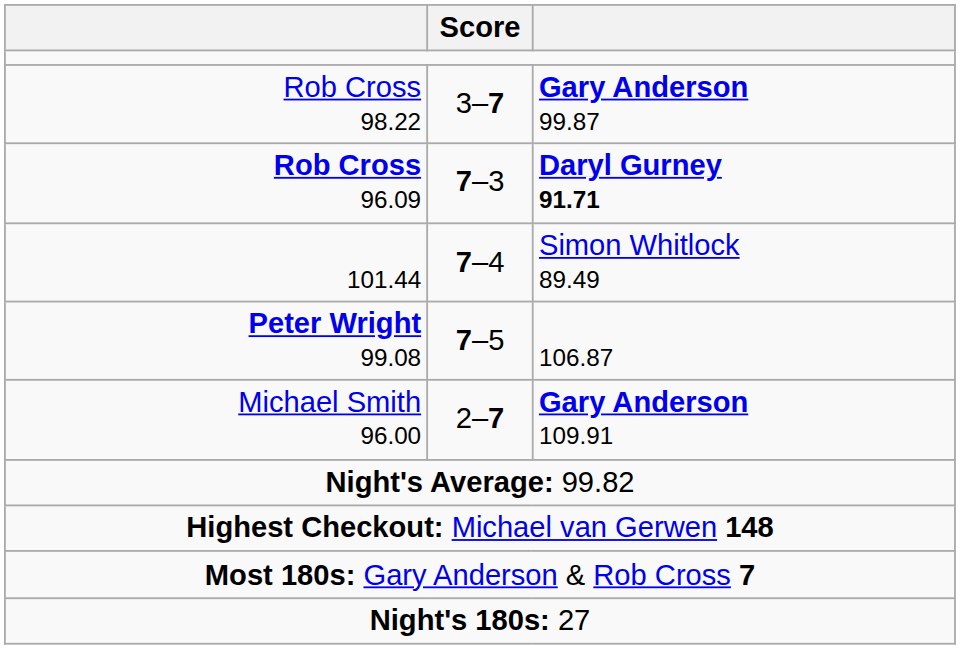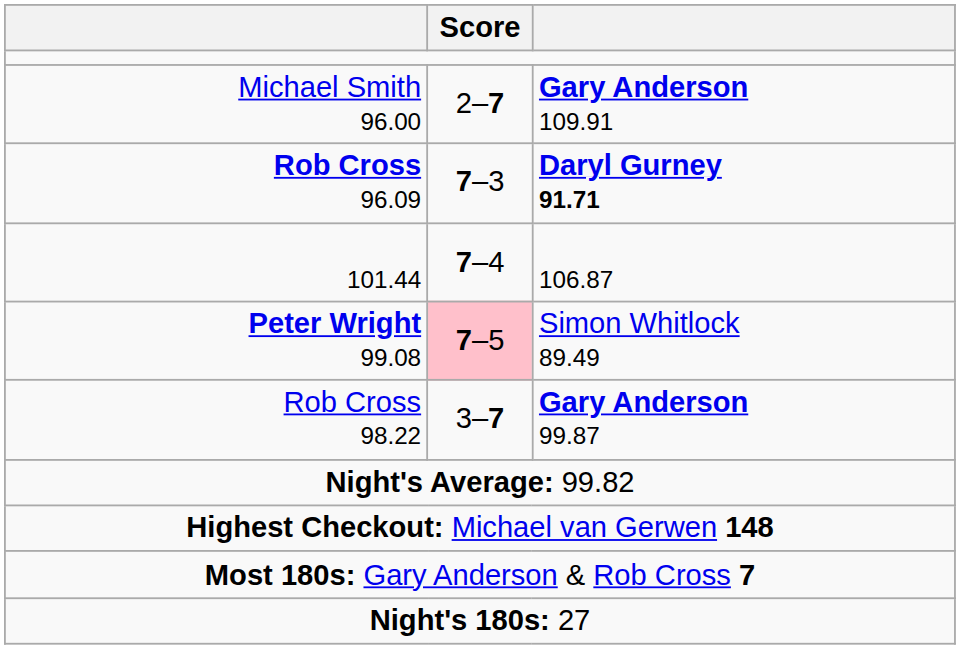 <table class=wikitable style="text-align:center">
 <tr>
 <th width=225></th>
 <th width=50>Score</th>
 <th width=225></th>
 </tr>
 <tr align=center>
 <td colspan="3"></td>
 </tr>
 <tr align=left>
-<td align=right><a href='#'>Rob Cross</a>  <br><small><span>98.22</span></small></td>
-<td align=center>3–<strong>7</strong></td>
-<td> <strong><a href='#'>Gary Anderson</a></strong> <br><small><span>99.87</span></small></td>
+<td align=right><a href='#'>Michael Smith</a>  <br><small><span>96.00</span></small></td>
+<td align=center>2–<strong>7</strong></td>
+<td> <strong><a href='#'>Gary Anderson</a></strong> <br><small><span>109.91</span></small></td>
 </tr>
 <tr align=left>
 <td align=right><strong><a href='#'>Rob Cross</a></strong>  <br><small><span>96.09</span></small></td>
 <td align=center><strong>7</strong>–3</td>
 <td><strong> <a href='#'>Daryl Gurney</a> <br><small><span>91.71</span></small></strong></td>
 </tr>
 <tr align=left>
 <td align=right> <br><small><span>101.44</span></small></td>
 <td align=center><strong>7</strong>–4</td>
+<td> <br><small><span>106.87</span></small></td>
+</tr>
+<tr align=left>
+<td align=right><strong><a href='#'>Peter Wright</a></strong>  <br><small><span>99.08</span></small></td>
+<td align=center style="background: pink;"><strong>7</strong>–5</td>
 <td> <a href='#'>Simon Whitlock</a> <br><small><span>89.49</span></small></td>
 </tr>
 <tr align=left>
-<td align=right><strong><a href='#'>Peter Wright</a></strong>  <br><small><span>99.08</span></small></td>
-<td align=center><strong>7</strong>–5</td>
-<td> <br><small><span>106.87</span></small></td>
-</tr>
-<tr align=left>
-<td align=right><a href='#'>Michael Smith</a>  <br><small><span>96.00</span></small></td>
-<td align=center>2–<strong>7</strong></td>
-<td> <strong><a href='#'>Gary Anderson</a></strong> <br><small><span>109.91</span></small></td>
+<td align=right><a href='#'>Rob Cross</a>  <br><small><span>98.22</span></small></td>
+<td align=center>3–<strong>7</strong></td>
+<td> <strong><a href='#'>Gary Anderson</a></strong> <br><small><span>99.87</span></small></td>
 </tr>
 <tr align=center>
 <td colspan="3"><strong>Night's Average:</strong> 99.82</td>
 </tr>
 <tr align=center>
 <td colspan="3"><strong>Highest Checkout:</strong>  <a href='#'>Michael van Gerwen</a> <strong>148</strong></td>
 </tr>
 <tr align=center>
 <td colspan="3"><strong>Most 180s:</strong>  <a href='#'>Gary Anderson</a> &  <a href='#'>Rob Cross</a> <strong>7</strong></td>
 </tr>
 <tr align=center>
 <td colspan="3"><strong>Night's 180s:</strong> 27</td>
 </tr>
 </table>
